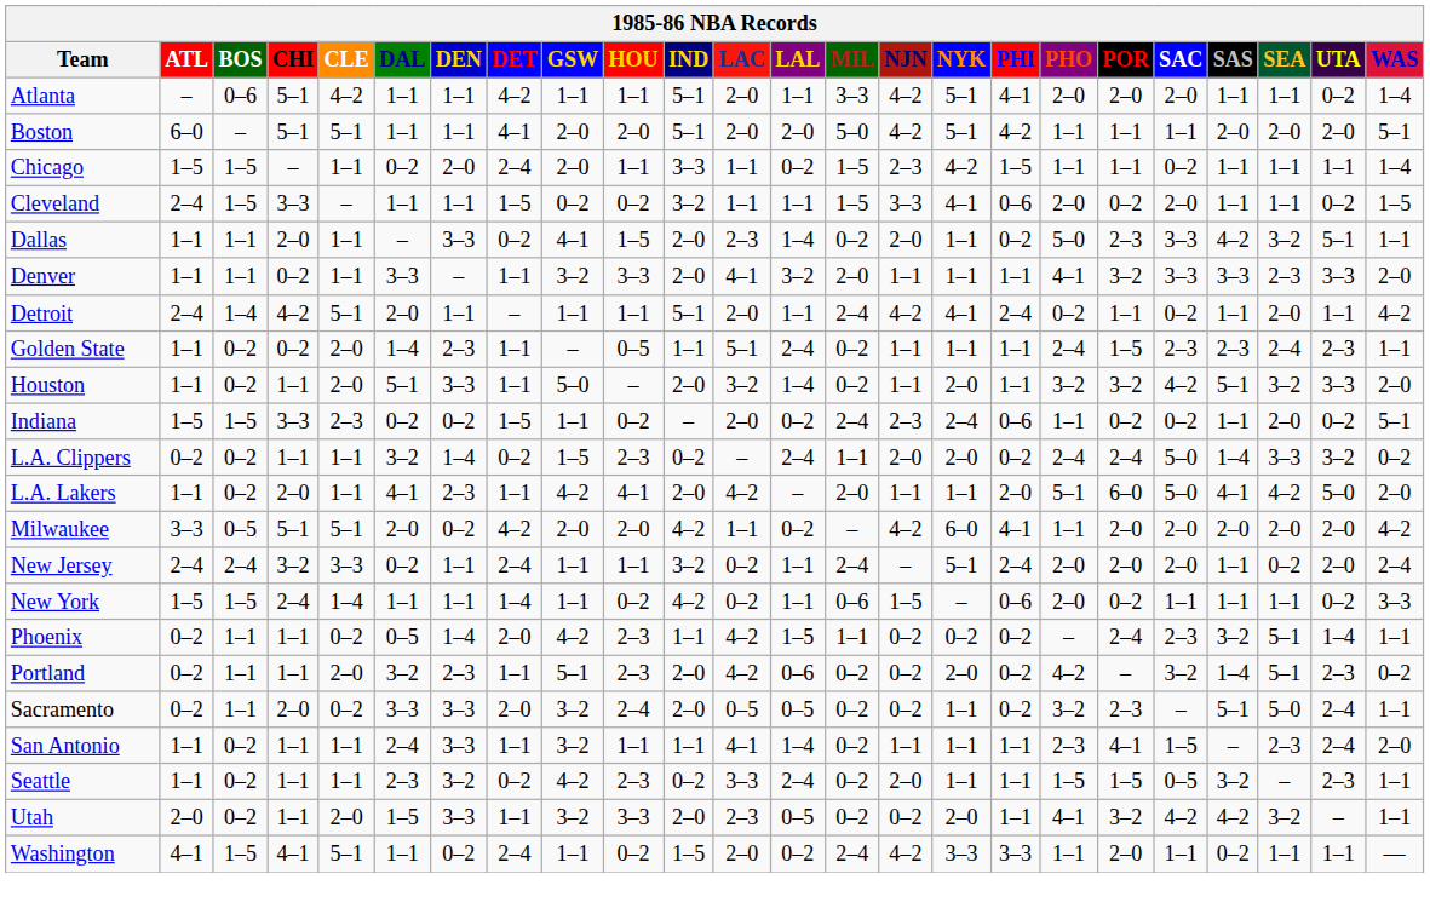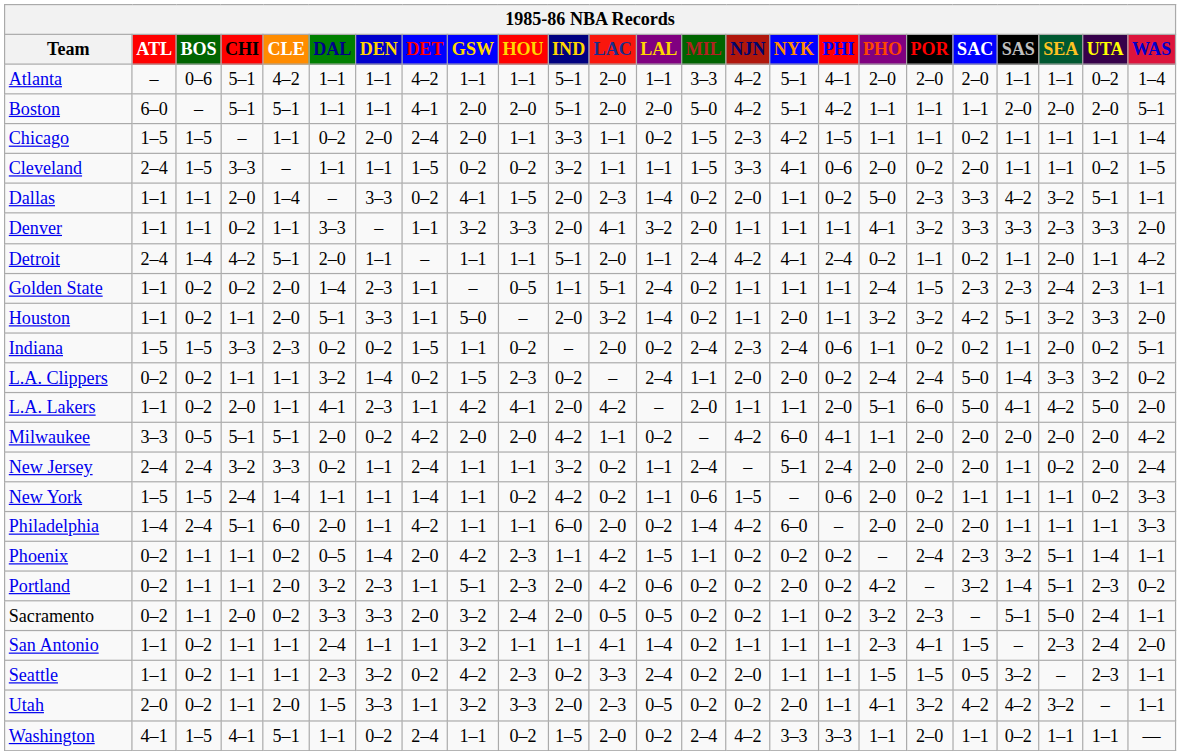 <table class="wikitable" style="font-size:95%; text-align:center;">
 <tr>
 <th colspan=24>1985-86 NBA Records</th>
 </tr>
 <tr>
 <th width=100>Team</th>
 <th style="background:#FF0000;color:#FFFFFF;width=35">ATL</th>
 <th style="background:#006400;color:#FFFFFF;width=35">BOS</th>
 <th style="background:#FF0000;color:#000000;width=35">CHI</th>
 <th style="background:#FF8C00;color:#FFFFFF;width=35">CLE</th>
 <th style="background:#008000;color:#00008B;width=35">DAL</th>
 <th style="background:#0000CD;color:#FFD700;width=35">DEN</th>
 <th style="background:#0000FF;color:#FF0000;width=35">DET</th>
 <th style="background:#0000FF;color:#FFD700;width=35">GSW</th>
 <th style="background:#FF0000;color:#FFD700;width=35">HOU</th>
 <th style="background:#000080;color:#FFD700;width=35">IND</th>
 <th style="background:#F9160D;color:#1A2E8B;width=35">LAC</th>
 <th style="background:#800080;color:#FFD700;width=35">LAL</th>
 <th style="background:#006400;color:#B22222;width=35">MIL</th>
 <th style="background:#B0170C;color:#00056D;width=35">NJN</th>
 <th style="background:#0000FF;color:#FF8C00;width=35">NYK</th>
 <th style="background:#FF0000;color:#0000FF;width=35">PHI</th>
 <th style="background:#800080;color:#FF4500;width=35">PHO</th>
 <th style="background:#000000;color:#FF0000;width=35">POR</th>
 <th style="background:#0000FF;color:#FFFFFF;width=35">SAC</th>
 <th style="background:#000000;color:#C0C0C0;width=35">SAS</th>
 <th style="background:#005831;color:#FFC322;width=35">SEA</th>
 <th style="background:#36004A;color:#FFFF00;width=35">UTA</th>
 <th style="background:#DC143C;color:#0000CD;width=35">WAS</th>
 </tr>
 <tr>
 <td style="text-align:left;"><a href='#'>Atlanta</a></td>
 <td>–</td>
 <td>0–6</td>
 <td>5–1</td>
 <td>4–2</td>
 <td>1–1</td>
 <td>1–1</td>
 <td>4–2</td>
 <td>1–1</td>
 <td>1–1</td>
 <td>5–1</td>
 <td>2–0</td>
 <td>1–1</td>
 <td>3–3</td>
 <td>4–2</td>
 <td>5–1</td>
 <td>4–1</td>
 <td>2–0</td>
 <td>2–0</td>
 <td>2–0</td>
 <td>1–1</td>
 <td>1–1</td>
 <td>0–2</td>
 <td>1–4</td>
 </tr>
 <tr>
 <td style="text-align:left;"><a href='#'>Boston</a></td>
 <td>6–0</td>
 <td>–</td>
 <td>5–1</td>
 <td>5–1</td>
 <td>1–1</td>
 <td>1–1</td>
 <td>4–1</td>
 <td>2–0</td>
 <td>2–0</td>
 <td>5–1</td>
 <td>2–0</td>
 <td>2–0</td>
 <td>5–0</td>
 <td>4–2</td>
 <td>5–1</td>
 <td>4–2</td>
 <td>1–1</td>
 <td>1–1</td>
 <td>1–1</td>
 <td>2–0</td>
 <td>2–0</td>
 <td>2–0</td>
 <td>5–1</td>
 </tr>
 <tr>
 <td style="text-align:left;"><a href='#'>Chicago</a></td>
 <td>1–5</td>
 <td>1–5</td>
 <td>–</td>
 <td>1–1</td>
 <td>0–2</td>
 <td>2–0</td>
 <td>2–4</td>
 <td>2–0</td>
 <td>1–1</td>
 <td>3–3</td>
 <td>1–1</td>
 <td>0–2</td>
 <td>1–5</td>
 <td>2–3</td>
 <td>4–2</td>
 <td>1–5</td>
 <td>1–1</td>
 <td>1–1</td>
 <td>0–2</td>
 <td>1–1</td>
 <td>1–1</td>
 <td>1–1</td>
 <td>1–4</td>
 </tr>
 <tr>
 <td style="text-align:left;"><a href='#'>Cleveland</a></td>
 <td>2–4</td>
 <td>1–5</td>
 <td>3–3</td>
 <td>–</td>
 <td>1–1</td>
 <td>1–1</td>
 <td>1–5</td>
 <td>0–2</td>
 <td>0–2</td>
 <td>3–2</td>
 <td>1–1</td>
 <td>1–1</td>
 <td>1–5</td>
 <td>3–3</td>
 <td>4–1</td>
 <td>0–6</td>
 <td>2–0</td>
 <td>0–2</td>
 <td>2–0</td>
 <td>1–1</td>
 <td>1–1</td>
 <td>0–2</td>
 <td>1–5</td>
 </tr>
 <tr>
 <td style="text-align:left;"><a href='#'>Dallas</a></td>
 <td>1–1</td>
 <td>1–1</td>
 <td>2–0</td>
-<td>1–1</td>
+<td>1–4</td>
 <td>–</td>
 <td>3–3</td>
 <td>0–2</td>
 <td>4–1</td>
 <td>1–5</td>
 <td>2–0</td>
 <td>2–3</td>
 <td>1–4</td>
 <td>0–2</td>
 <td>2–0</td>
 <td>1–1</td>
 <td>0–2</td>
 <td>5–0</td>
 <td>2–3</td>
 <td>3–3</td>
 <td>4–2</td>
 <td>3–2</td>
 <td>5–1</td>
 <td>1–1</td>
 </tr>
 <tr>
 <td style="text-align:left;"><a href='#'>Denver</a></td>
 <td>1–1</td>
 <td>1–1</td>
 <td>0–2</td>
 <td>1–1</td>
 <td>3–3</td>
 <td>–</td>
 <td>1–1</td>
 <td>3–2</td>
 <td>3–3</td>
 <td>2–0</td>
 <td>4–1</td>
 <td>3–2</td>
 <td>2–0</td>
 <td>1–1</td>
 <td>1–1</td>
 <td>1–1</td>
 <td>4–1</td>
 <td>3–2</td>
 <td>3–3</td>
 <td>3–3</td>
 <td>2–3</td>
 <td>3–3</td>
 <td>2–0</td>
 </tr>
 <tr>
 <td style="text-align:left;"><a href='#'>Detroit</a></td>
 <td>2–4</td>
 <td>1–4</td>
 <td>4–2</td>
 <td>5–1</td>
 <td>2–0</td>
 <td>1–1</td>
 <td>–</td>
 <td>1–1</td>
 <td>1–1</td>
 <td>5–1</td>
 <td>2–0</td>
 <td>1–1</td>
 <td>2–4</td>
 <td>4–2</td>
 <td>4–1</td>
 <td>2–4</td>
 <td>0–2</td>
 <td>1–1</td>
 <td>0–2</td>
 <td>1–1</td>
 <td>2–0</td>
 <td>1–1</td>
 <td>4–2</td>
 </tr>
 <tr>
 <td style="text-align:left;"><a href='#'>Golden State</a></td>
 <td>1–1</td>
 <td>0–2</td>
 <td>0–2</td>
 <td>2–0</td>
 <td>1–4</td>
 <td>2–3</td>
 <td>1–1</td>
 <td>–</td>
 <td>0–5</td>
 <td>1–1</td>
 <td>5–1</td>
 <td>2–4</td>
 <td>0–2</td>
 <td>1–1</td>
 <td>1–1</td>
 <td>1–1</td>
 <td>2–4</td>
 <td>1–5</td>
 <td>2–3</td>
 <td>2–3</td>
 <td>2–4</td>
 <td>2–3</td>
 <td>1–1</td>
 </tr>
 <tr>
 <td style="text-align:left;"><a href='#'>Houston</a></td>
 <td>1–1</td>
 <td>0–2</td>
 <td>1–1</td>
 <td>2–0</td>
 <td>5–1</td>
 <td>3–3</td>
 <td>1–1</td>
 <td>5–0</td>
 <td>–</td>
 <td>2–0</td>
 <td>3–2</td>
 <td>1–4</td>
 <td>0–2</td>
 <td>1–1</td>
 <td>2–0</td>
 <td>1–1</td>
 <td>3–2</td>
 <td>3–2</td>
 <td>4–2</td>
 <td>5–1</td>
 <td>3–2</td>
 <td>3–3</td>
 <td>2–0</td>
 </tr>
 <tr>
 <td style="text-align:left;"><a href='#'>Indiana</a></td>
 <td>1–5</td>
 <td>1–5</td>
 <td>3–3</td>
 <td>2–3</td>
 <td>0–2</td>
 <td>0–2</td>
 <td>1–5</td>
 <td>1–1</td>
 <td>0–2</td>
 <td>–</td>
 <td>2–0</td>
 <td>0–2</td>
 <td>2–4</td>
 <td>2–3</td>
 <td>2–4</td>
 <td>0–6</td>
 <td>1–1</td>
 <td>0–2</td>
 <td>0–2</td>
 <td>1–1</td>
 <td>2–0</td>
 <td>0–2</td>
 <td>5–1</td>
 </tr>
 <tr>
 <td style="text-align:left;"><a href='#'>L.A. Clippers</a></td>
 <td>0–2</td>
 <td>0–2</td>
 <td>1–1</td>
 <td>1–1</td>
 <td>3–2</td>
 <td>1–4</td>
 <td>0–2</td>
 <td>1–5</td>
 <td>2–3</td>
 <td>0–2</td>
 <td>–</td>
 <td>2–4</td>
 <td>1–1</td>
 <td>2–0</td>
 <td>2–0</td>
 <td>0–2</td>
 <td>2–4</td>
 <td>2–4</td>
 <td>5–0</td>
 <td>1–4</td>
 <td>3–3</td>
 <td>3–2</td>
 <td>0–2</td>
 </tr>
 <tr>
 <td style="text-align:left;"><a href='#'>L.A. Lakers</a></td>
 <td>1–1</td>
 <td>0–2</td>
 <td>2–0</td>
 <td>1–1</td>
 <td>4–1</td>
 <td>2–3</td>
 <td>1–1</td>
 <td>4–2</td>
 <td>4–1</td>
 <td>2–0</td>
 <td>4–2</td>
 <td>–</td>
 <td>2–0</td>
 <td>1–1</td>
 <td>1–1</td>
 <td>2–0</td>
 <td>5–1</td>
 <td>6–0</td>
 <td>5–0</td>
 <td>4–1</td>
 <td>4–2</td>
 <td>5–0</td>
 <td>2–0</td>
 </tr>
 <tr>
 <td style="text-align:left;"><a href='#'>Milwaukee</a></td>
 <td>3–3</td>
 <td>0–5</td>
 <td>5–1</td>
 <td>5–1</td>
 <td>2–0</td>
 <td>0–2</td>
 <td>4–2</td>
 <td>2–0</td>
 <td>2–0</td>
 <td>4–2</td>
 <td>1–1</td>
 <td>0–2</td>
 <td>–</td>
 <td>4–2</td>
 <td>6–0</td>
 <td>4–1</td>
 <td>1–1</td>
 <td>2–0</td>
 <td>2–0</td>
 <td>2–0</td>
 <td>2–0</td>
 <td>2–0</td>
 <td>4–2</td>
 </tr>
 <tr>
 <td style="text-align:left;"><a href='#'>New Jersey</a></td>
 <td>2–4</td>
 <td>2–4</td>
 <td>3–2</td>
 <td>3–3</td>
 <td>0–2</td>
 <td>1–1</td>
 <td>2–4</td>
 <td>1–1</td>
 <td>1–1</td>
 <td>3–2</td>
 <td>0–2</td>
 <td>1–1</td>
 <td>2–4</td>
 <td>–</td>
 <td>5–1</td>
 <td>2–4</td>
 <td>2–0</td>
 <td>2–0</td>
 <td>2–0</td>
 <td>1–1</td>
 <td>0–2</td>
 <td>2–0</td>
 <td>2–4</td>
 </tr>
 <tr>
 <td style="text-align:left;"><a href='#'>New York</a></td>
 <td>1–5</td>
 <td>1–5</td>
 <td>2–4</td>
 <td>1–4</td>
 <td>1–1</td>
 <td>1–1</td>
 <td>1–4</td>
 <td>1–1</td>
 <td>0–2</td>
 <td>4–2</td>
 <td>0–2</td>
 <td>1–1</td>
 <td>0–6</td>
 <td>1–5</td>
 <td>–</td>
 <td>0–6</td>
 <td>2–0</td>
 <td>0–2</td>
 <td>1–1</td>
 <td>1–1</td>
 <td>1–1</td>
 <td>0–2</td>
 <td>3–3</td>
 </tr>
 <tr>
+<td style="text-align:left;"><a href='#'>Philadelphia</a></td>
+<td>1–4</td>
+<td>2–4</td>
+<td>5–1</td>
+<td>6–0</td>
+<td>2–0</td>
+<td>1–1</td>
+<td>4–2</td>
+<td>1–1</td>
+<td>1–1</td>
+<td>6–0</td>
+<td>2–0</td>
+<td>0–2</td>
+<td>1–4</td>
+<td>4–2</td>
+<td>6–0</td>
+<td>–</td>
+<td>2–0</td>
+<td>2–0</td>
+<td>2–0</td>
+<td>1–1</td>
+<td>1–1</td>
+<td>1–1</td>
+<td>3–3</td>
+</tr>
+<tr>
 <td style="text-align:left;"><a href='#'>Phoenix</a></td>
 <td>0–2</td>
 <td>1–1</td>
 <td>1–1</td>
 <td>0–2</td>
 <td>0–5</td>
 <td>1–4</td>
 <td>2–0</td>
 <td>4–2</td>
 <td>2–3</td>
 <td>1–1</td>
 <td>4–2</td>
 <td>1–5</td>
 <td>1–1</td>
 <td>0–2</td>
 <td>0–2</td>
 <td>0–2</td>
 <td>–</td>
 <td>2–4</td>
 <td>2–3</td>
 <td>3–2</td>
 <td>5–1</td>
 <td>1–4</td>
 <td>1–1</td>
 </tr>
 <tr>
 <td style="text-align:left;"><a href='#'>Portland</a></td>
 <td>0–2</td>
 <td>1–1</td>
 <td>1–1</td>
 <td>2–0</td>
 <td>3–2</td>
 <td>2–3</td>
 <td>1–1</td>
 <td>5–1</td>
 <td>2–3</td>
 <td>2–0</td>
 <td>4–2</td>
 <td>0–6</td>
 <td>0–2</td>
 <td>0–2</td>
 <td>2–0</td>
 <td>0–2</td>
 <td>4–2</td>
 <td>–</td>
 <td>3–2</td>
 <td>1–4</td>
 <td>5–1</td>
 <td>2–3</td>
 <td>0–2</td>
 </tr>
 <tr>
 <td style="text-align:left;">Sacramento</td>
 <td>0–2</td>
 <td>1–1</td>
 <td>2–0</td>
 <td>0–2</td>
 <td>3–3</td>
 <td>3–3</td>
 <td>2–0</td>
 <td>3–2</td>
 <td>2–4</td>
 <td>2–0</td>
 <td>0–5</td>
 <td>0–5</td>
 <td>0–2</td>
 <td>0–2</td>
 <td>1–1</td>
 <td>0–2</td>
 <td>3–2</td>
 <td>2–3</td>
 <td>–</td>
 <td>5–1</td>
 <td>5–0</td>
 <td>2–4</td>
 <td>1–1</td>
 </tr>
 <tr>
 <td style="text-align:left;"><a href='#'>San Antonio</a></td>
 <td>1–1</td>
 <td>0–2</td>
 <td>1–1</td>
 <td>1–1</td>
 <td>2–4</td>
-<td>3–3</td>
+<td>1–1</td>
 <td>1–1</td>
 <td>3–2</td>
 <td>1–1</td>
 <td>1–1</td>
 <td>4–1</td>
 <td>1–4</td>
 <td>0–2</td>
 <td>1–1</td>
 <td>1–1</td>
 <td>1–1</td>
 <td>2–3</td>
 <td>4–1</td>
 <td>1–5</td>
 <td>–</td>
 <td>2–3</td>
 <td>2–4</td>
 <td>2–0</td>
 </tr>
 <tr>
 <td style="text-align:left;"><a href='#'>Seattle</a></td>
 <td>1–1</td>
 <td>0–2</td>
 <td>1–1</td>
 <td>1–1</td>
 <td>2–3</td>
 <td>3–2</td>
 <td>0–2</td>
 <td>4–2</td>
 <td>2–3</td>
 <td>0–2</td>
 <td>3–3</td>
 <td>2–4</td>
 <td>0–2</td>
 <td>2–0</td>
 <td>1–1</td>
 <td>1–1</td>
 <td>1–5</td>
 <td>1–5</td>
 <td>0–5</td>
 <td>3–2</td>
 <td>–</td>
 <td>2–3</td>
 <td>1–1</td>
 </tr>
 <tr>
 <td style="text-align:left;"><a href='#'>Utah</a></td>
 <td>2–0</td>
 <td>0–2</td>
 <td>1–1</td>
 <td>2–0</td>
 <td>1–5</td>
 <td>3–3</td>
 <td>1–1</td>
 <td>3–2</td>
 <td>3–3</td>
 <td>2–0</td>
 <td>2–3</td>
 <td>0–5</td>
 <td>0–2</td>
 <td>0–2</td>
 <td>2–0</td>
 <td>1–1</td>
 <td>4–1</td>
 <td>3–2</td>
 <td>4–2</td>
 <td>4–2</td>
 <td>3–2</td>
 <td>–</td>
 <td>1–1</td>
 </tr>
 <tr>
 <td style="text-align:left;"><a href='#'>Washington</a></td>
 <td>4–1</td>
 <td>1–5</td>
 <td>4–1</td>
 <td>5–1</td>
 <td>1–1</td>
 <td>0–2</td>
 <td>2–4</td>
 <td>1–1</td>
 <td>0–2</td>
 <td>1–5</td>
 <td>2–0</td>
 <td>0–2</td>
 <td>2–4</td>
 <td>4–2</td>
 <td>3–3</td>
 <td>3–3</td>
 <td>1–1</td>
 <td>2–0</td>
 <td>1–1</td>
 <td>0–2</td>
 <td>1–1</td>
 <td>1–1</td>
 <td>—</td>
 </tr>
 </table>
